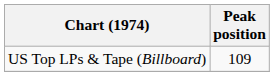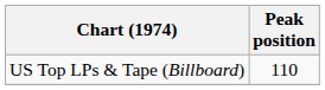 <table class="wikitable">
 <tr>
 <th>Chart (1974)</th>
 <th>Peak<br>position</th>
 </tr>
 <tr>
 <td>US Top LPs & Tape (<em>Billboard</em>)</td>
-<td align="center">109</td>
+<td align="center">110</td>
 </tr>
 <tr>
 </tr>
 </table>
